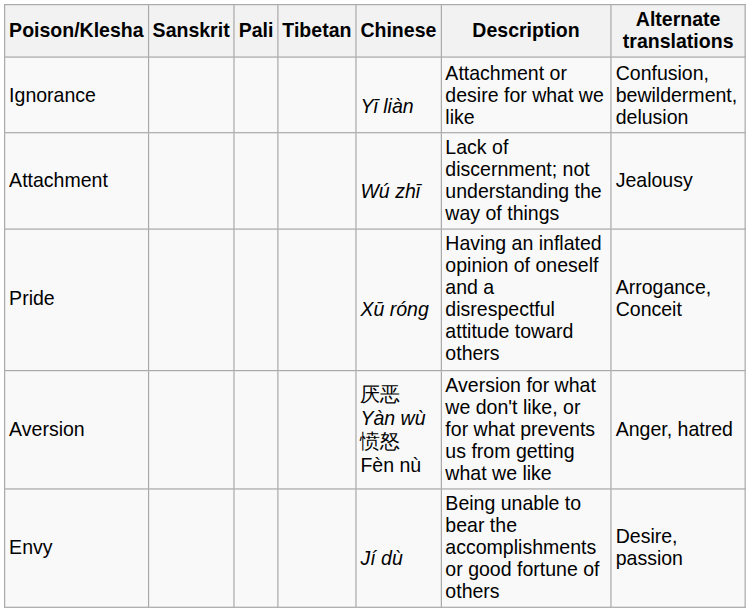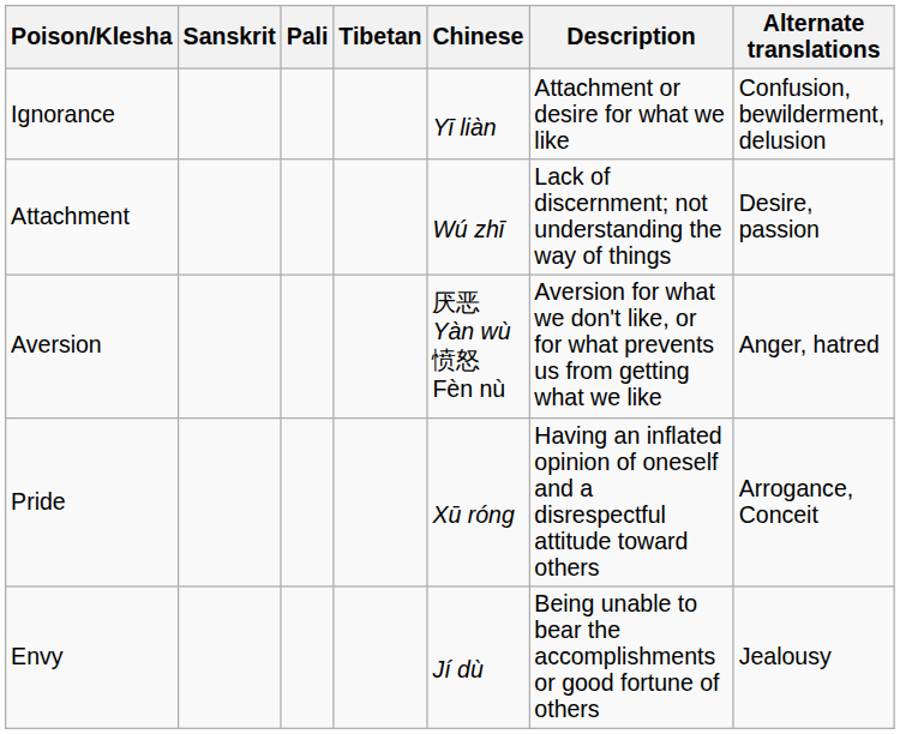 <table class="wikitable">
 <tr>
 <th scope="col">Poison/Klesha</th>
 <th scope="col">Sanskrit</th>
 <th scope="col">Pali</th>
 <th scope="col">Tibetan</th>
 <th>Chinese</th>
 <th scope="col">Description</th>
 <th scope="col">Alternate translations</th>
 </tr>
 <tr>
 <td>Ignorance</td>
 <td> <br> </td>
 <td> <br></td>
 <td><br></td>
 <td><br><em>Yī liàn</em></td>
 <td>Attachment or desire for what we like</td>
 <td>Confusion, bewilderment, delusion</td>
 </tr>
 <tr>
 <td>Attachment</td>
 <td></td>
 <td></td>
 <td></td>
 <td><br><em>Wú zhī</em></td>
 <td>Lack of discernment; not understanding the way of things</td>
-<td>Jealousy</td>
+<td>Desire, passion</td>
+</tr>
+<tr>
+<td>Aversion</td>
+<td></td>
+<td></td>
+<td></td>
+<td>厌恶<br><em>Yàn wù</em><br>愤怒<br>Fèn nù</td>
+<td>Aversion for what we don't like, or for what prevents us from getting what we like</td>
+<td>Anger, hatred</td>
 </tr>
 <tr>
 <td>Pride</td>
 <td></td>
 <td></td>
 <td></td>
 <td><br><em>Xū róng</em></td>
 <td>Having an inflated opinion of oneself and a disrespectful attitude toward others</td>
 <td>Arrogance, Conceit</td>
 </tr>
 <tr>
-<td>Aversion</td>
-<td></td>
-<td></td>
-<td></td>
-<td>厌恶<br><em>Yàn wù</em><br>愤怒<br>Fèn nù</td>
-<td>Aversion for what we don't like, or for what prevents us from getting what we like</td>
-<td>Anger, hatred</td>
-</tr>
-<tr>
 <td>Envy</td>
 <td></td>
 <td></td>
 <td></td>
 <td><br><em>Jí dù</em></td>
 <td>Being unable to bear the accomplishments or good fortune of others</td>
-<td>Desire, passion</td>
+<td>Jealousy</td>
 </tr>
 </table>
